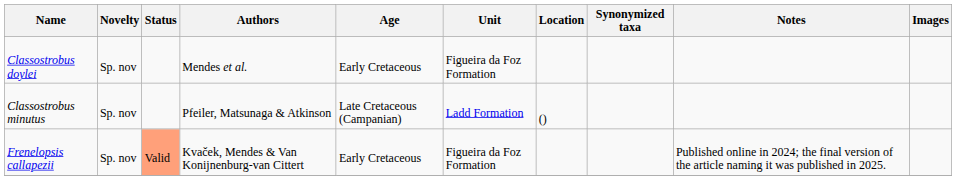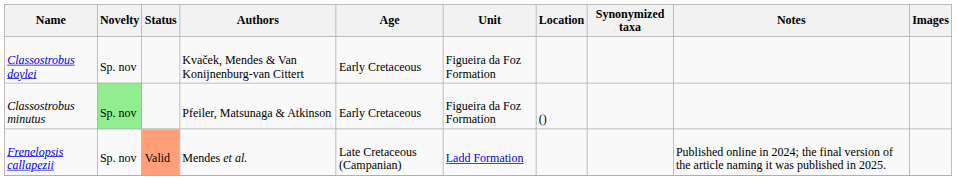 <table class="wikitable sortable" align="center" width="100%">
 <tr>
 <th>Name</th>
 <th>Novelty</th>
 <th>Status</th>
 <th>Authors</th>
 <th>Age</th>
 <th>Unit</th>
 <th>Location</th>
 <th>Synonymized taxa</th>
 <th>Notes</th>
 <th>Images</th>
 </tr>
 <tr>
 <td><br><em><a href='#'>Classostrobus doylei</a></em></td>
 <td><br>Sp. nov</td>
 <td></td>
-<td><br>Mendes <em>et al.</em></td>
+<td><br>Kvaček, Mendes & Van Konijnenburg-van Cittert</td>
 <td><br>Early Cretaceous</td>
 <td><br>Figueira da Foz Formation</td>
 <td><br></td>
 <td></td>
 <td></td>
 <td></td>
 </tr>
 <tr>
 <td><br><em>Classostrobus minutus</em></td>
-<td><br>Sp. nov</td>
+<td style="background: lightgreen;"><br>Sp. nov</td>
 <td></td>
 <td><br>Pfeiler, Matsunaga & Atkinson</td>
-<td><br>Late Cretaceous (Campanian)</td>
-<td><br><a href='#'>Ladd Formation</a></td>
+<td><br>Early Cretaceous</td>
+<td><br>Figueira da Foz Formation</td>
 <td><br><br>()</td>
 <td></td>
 <td></td>
 <td></td>
 </tr>
 <tr>
 <td><br><em><a href='#'>Frenelopsis callapezii</a></em></td>
 <td><br>Sp. nov</td>
 <td style="background: lightsalmon;"><br>Valid</td>
-<td><br>Kvaček, Mendes & Van Konijnenburg-van Cittert</td>
-<td><br>Early Cretaceous</td>
-<td><br>Figueira da Foz Formation</td>
+<td><br>Mendes <em>et al.</em></td>
+<td><br>Late Cretaceous (Campanian)</td>
+<td><br><a href='#'>Ladd Formation</a></td>
 <td><br></td>
 <td></td>
 <td><br>Published online in 2024; the final version of the article naming it was published in 2025.</td>
 <td></td>
 </tr>
 <tr>
 </tr>
 </table>
